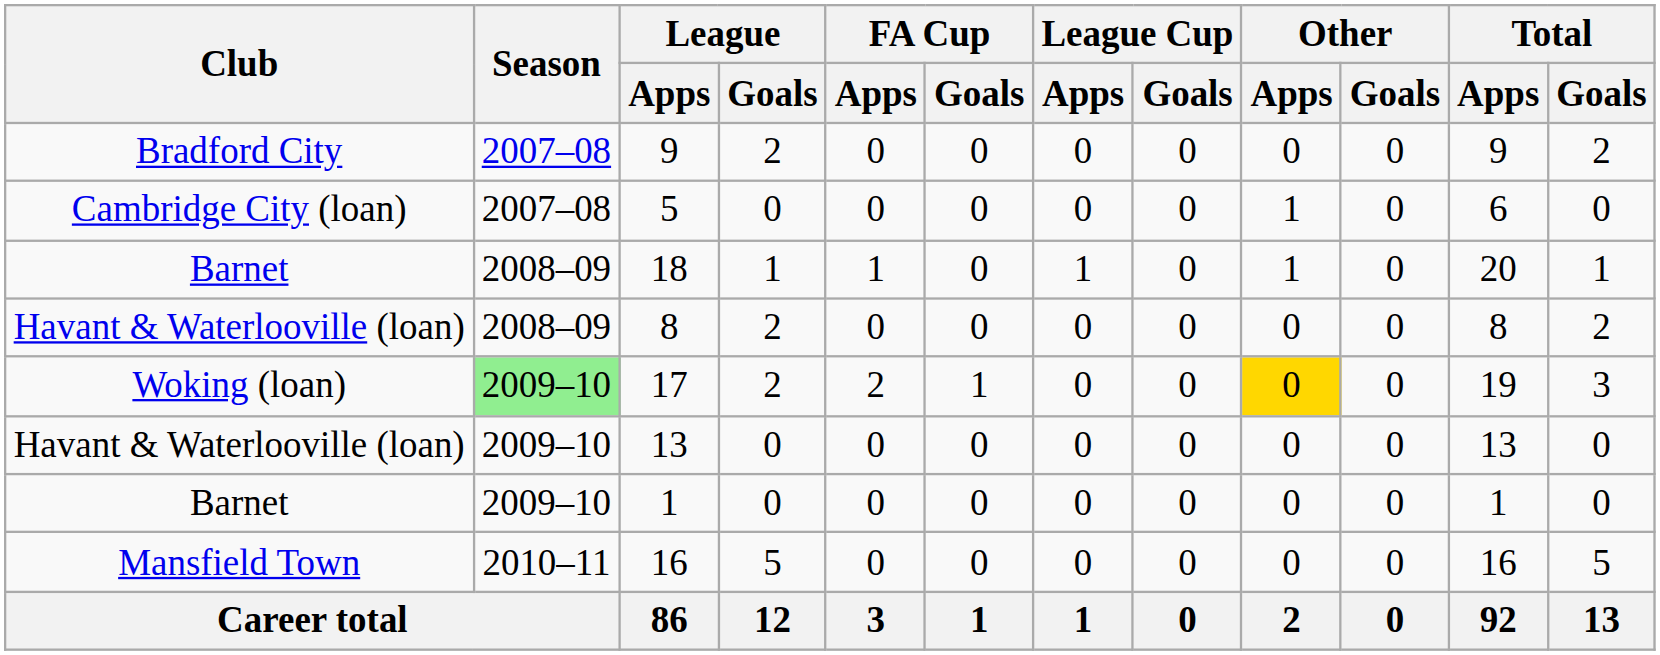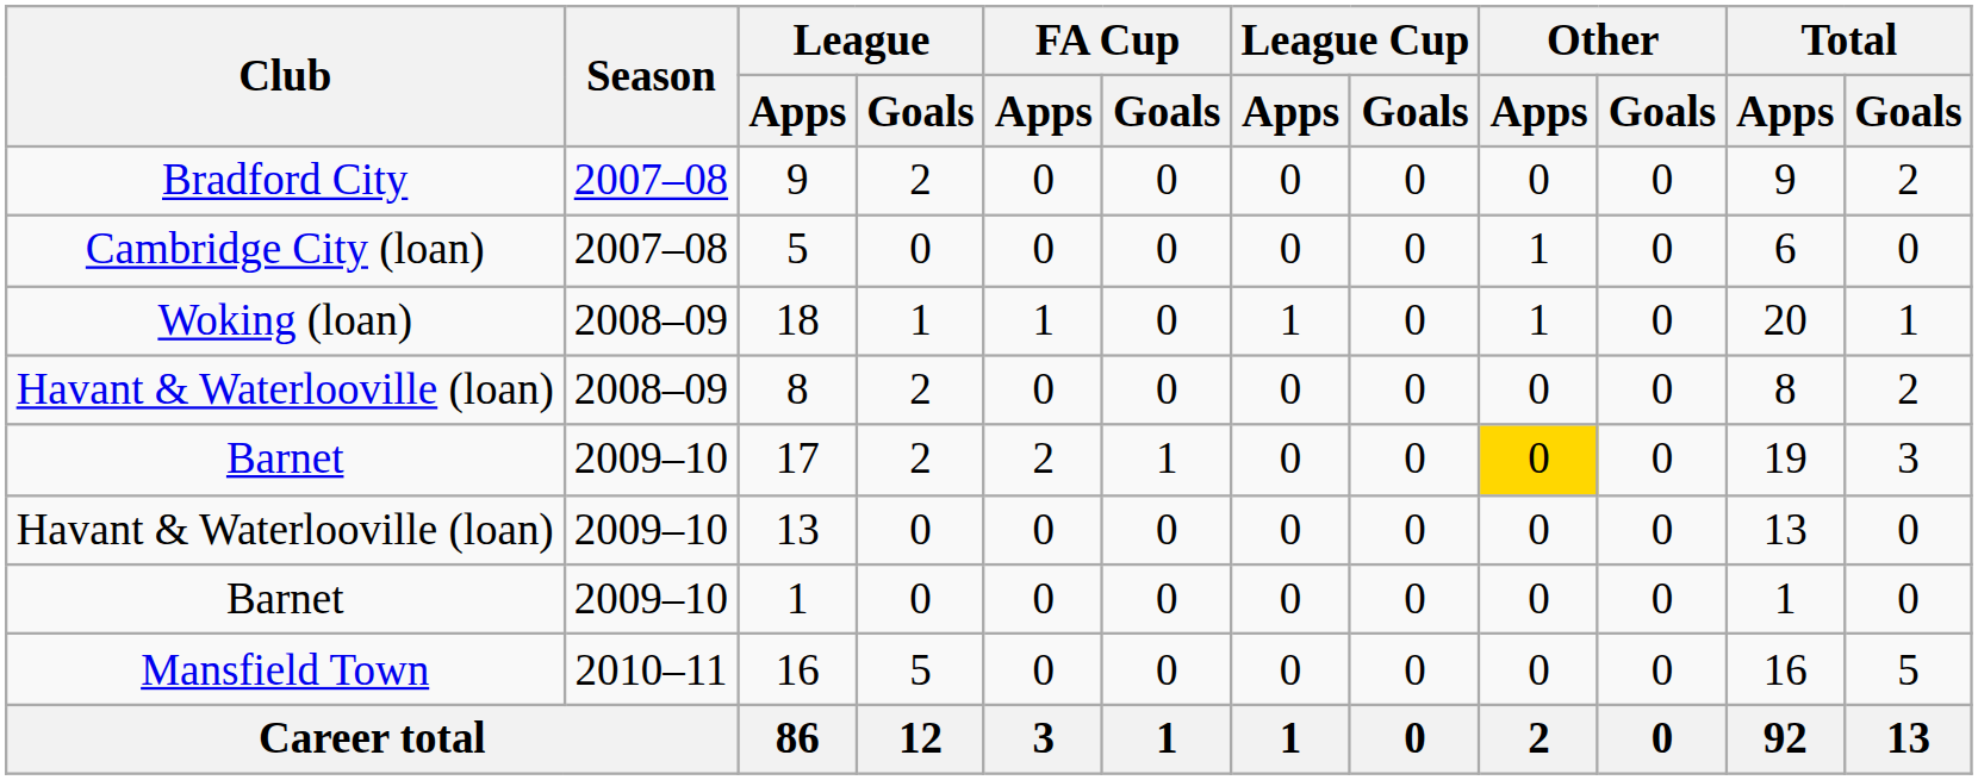 <table class="wikitable" style="text-align:center">
 <tr>
 <th rowspan="2">Club</th>
 <th rowspan="2">Season</th>
 <th colspan="2">League</th>
 <th colspan="2">FA Cup</th>
 <th colspan="2">League Cup</th>
 <th colspan="2">Other</th>
 <th colspan="2">Total</th>
 </tr>
 <tr>
 <th>Apps</th>
 <th>Goals</th>
 <th>Apps</th>
 <th>Goals</th>
 <th>Apps</th>
 <th>Goals</th>
 <th>Apps</th>
 <th>Goals</th>
 <th>Apps</th>
 <th>Goals</th>
 </tr>
 <tr>
 <td><a href='#'>Bradford City</a></td>
 <td><a href='#'>2007–08</a></td>
 <td>9</td>
 <td>2</td>
 <td>0</td>
 <td>0</td>
 <td>0</td>
 <td>0</td>
 <td>0</td>
 <td>0</td>
 <td>9</td>
 <td>2</td>
 </tr>
 <tr>
 <td><a href='#'>Cambridge City</a> (loan)</td>
 <td>2007–08</td>
 <td>5</td>
 <td>0</td>
 <td>0</td>
 <td>0</td>
 <td>0</td>
 <td>0</td>
 <td>1</td>
 <td>0</td>
 <td>6</td>
 <td>0</td>
 </tr>
 <tr>
-<td><a href='#'>Barnet</a></td>
+<td><a href='#'>Woking</a> (loan)</td>
 <td>2008–09</td>
 <td>18</td>
 <td>1</td>
 <td>1</td>
 <td>0</td>
 <td>1</td>
 <td>0</td>
 <td>1</td>
 <td>0</td>
 <td>20</td>
 <td>1</td>
 </tr>
 <tr>
 <td><a href='#'>Havant & Waterlooville</a> (loan)</td>
 <td>2008–09</td>
 <td>8</td>
 <td>2</td>
 <td>0</td>
 <td>0</td>
 <td>0</td>
 <td>0</td>
 <td>0</td>
 <td>0</td>
 <td>8</td>
 <td>2</td>
 </tr>
 <tr>
-<td><a href='#'>Woking</a> (loan)</td>
-<td style="background: lightgreen;">2009–10</td>
+<td><a href='#'>Barnet</a></td>
+<td>2009–10</td>
 <td>17</td>
 <td>2</td>
 <td>2</td>
 <td>1</td>
 <td>0</td>
 <td>0</td>
 <td style="background: gold;">0</td>
 <td>0</td>
 <td>19</td>
 <td>3</td>
 </tr>
 <tr>
 <td>Havant & Waterlooville (loan)</td>
 <td>2009–10</td>
 <td>13</td>
 <td>0</td>
 <td>0</td>
 <td>0</td>
 <td>0</td>
 <td>0</td>
 <td>0</td>
 <td>0</td>
 <td>13</td>
 <td>0</td>
 </tr>
 <tr>
 <td>Barnet</td>
 <td>2009–10</td>
 <td>1</td>
 <td>0</td>
 <td>0</td>
 <td>0</td>
 <td>0</td>
 <td>0</td>
 <td>0</td>
 <td>0</td>
 <td>1</td>
 <td>0</td>
 </tr>
 <tr>
 <td><a href='#'>Mansfield Town</a></td>
 <td>2010–11</td>
 <td>16</td>
 <td>5</td>
 <td>0</td>
 <td>0</td>
 <td>0</td>
 <td>0</td>
 <td>0</td>
 <td>0</td>
 <td>16</td>
 <td>5</td>
 </tr>
 <tr>
 <th colspan="2">Career total</th>
 <th>86</th>
 <th>12</th>
 <th>3</th>
 <th>1</th>
 <th>1</th>
 <th>0</th>
 <th>2</th>
 <th>0</th>
 <th>92</th>
 <th>13</th>
 </tr>
 </table>
